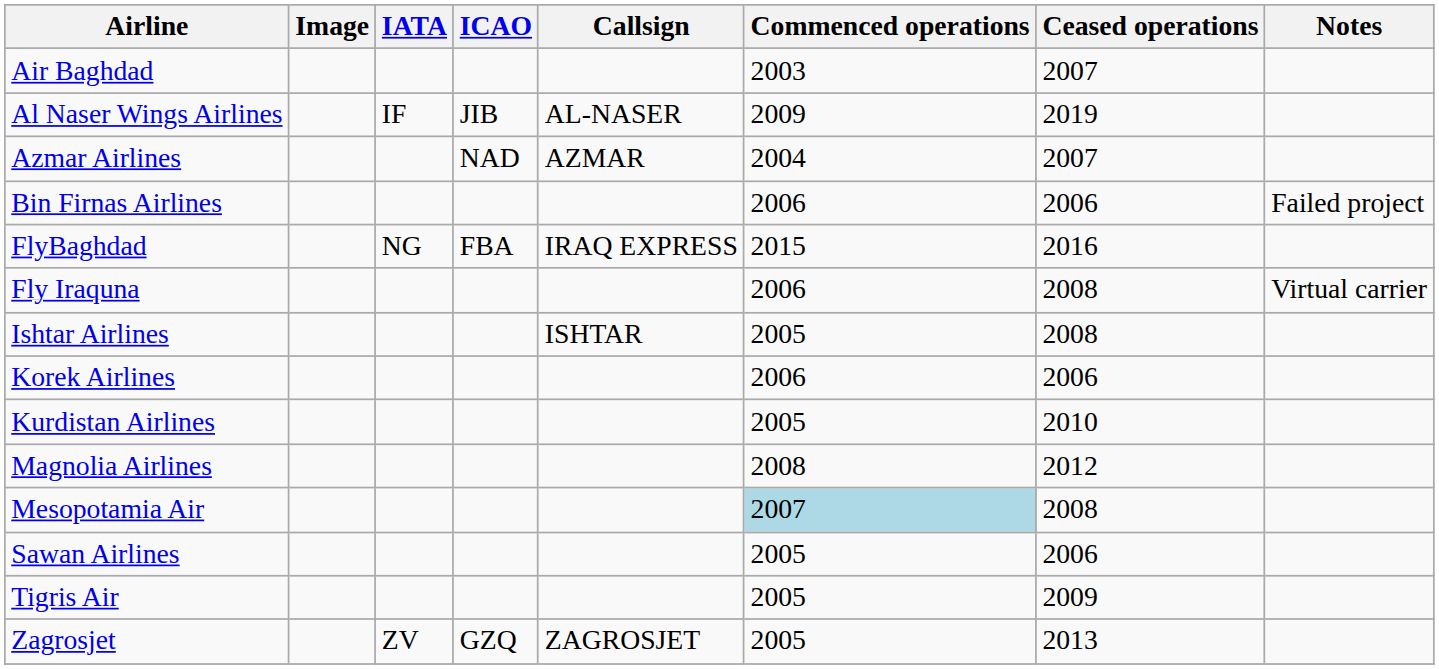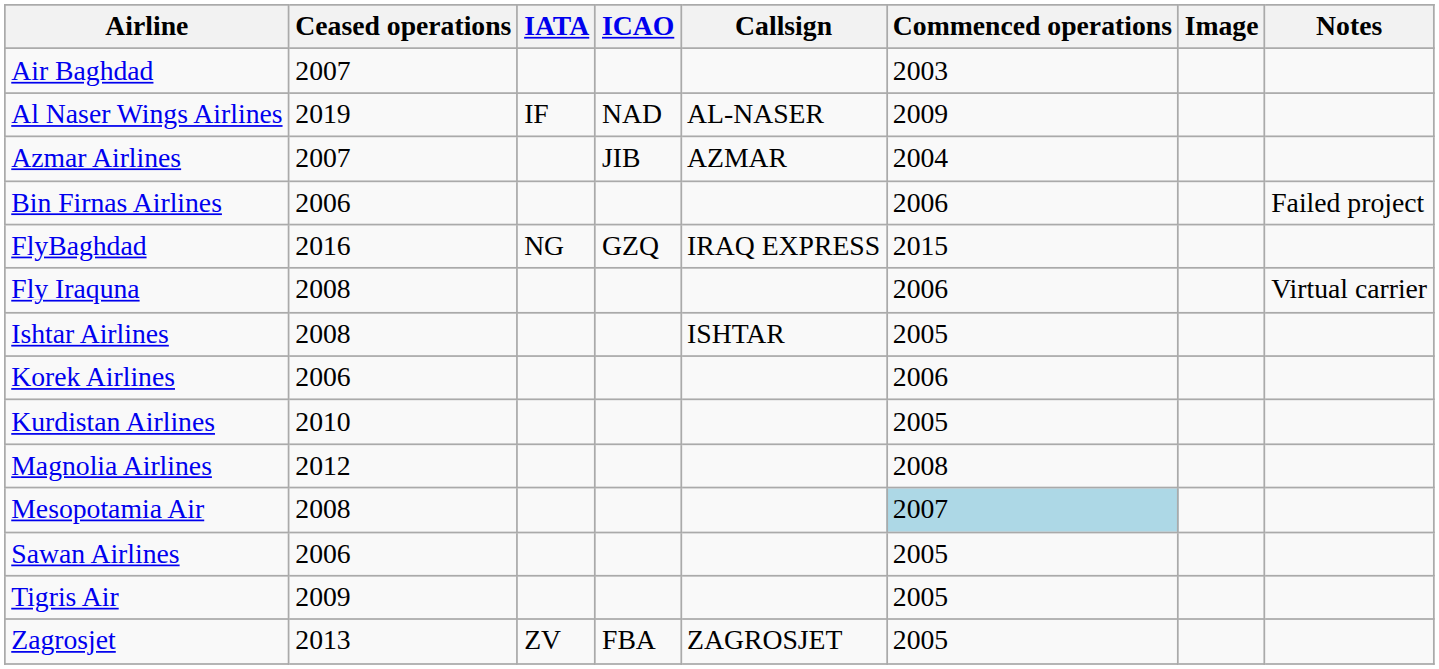 <table class="wikitable sortable">
 <tr valign="middle">
 <th>Airline</th>
-<th>Image</th>
+<th>Ceased operations</th>
 <th><a href='#'>IATA</a></th>
 <th><a href='#'>ICAO</a></th>
 <th>Callsign</th>
 <th>Commenced operations</th>
-<th>Ceased operations</th>
+<th>Image</th>
 <th>Notes</th>
 </tr>
 <tr>
 <td><a href='#'>Air Baghdad</a></td>
-<td></td>
+<td>2007</td>
 <td></td>
 <td></td>
 <td></td>
 <td>2003</td>
-<td>2007</td>
+<td></td>
 <td></td>
 </tr>
 <tr>
 <td><a href='#'>Al Naser Wings Airlines</a></td>
-<td></td>
+<td>2019</td>
 <td>IF</td>
-<td>JIB</td>
+<td>NAD</td>
 <td>AL-NASER</td>
 <td>2009</td>
-<td>2019</td>
+<td></td>
 <td></td>
 </tr>
 <tr>
 <td><a href='#'>Azmar Airlines</a></td>
+<td>2007</td>
 <td></td>
-<td></td>
-<td>NAD</td>
+<td>JIB</td>
 <td>AZMAR</td>
 <td>2004</td>
-<td>2007</td>
+<td></td>
 <td></td>
 </tr>
 <tr>
 <td><a href='#'>Bin Firnas Airlines</a></td>
-<td></td>
+<td>2006</td>
 <td></td>
 <td></td>
 <td></td>
 <td>2006</td>
-<td>2006</td>
+<td></td>
 <td>Failed project</td>
 </tr>
 <tr>
 <td><a href='#'>FlyBaghdad</a></td>
-<td></td>
+<td>2016</td>
 <td>NG</td>
-<td>FBA</td>
+<td>GZQ</td>
 <td>IRAQ EXPRESS</td>
 <td>2015</td>
-<td>2016</td>
+<td></td>
 <td></td>
 </tr>
 <tr>
 <td><a href='#'>Fly Iraquna</a></td>
-<td></td>
+<td>2008</td>
 <td></td>
 <td></td>
 <td></td>
 <td>2006</td>
-<td>2008</td>
+<td></td>
 <td>Virtual carrier</td>
 </tr>
 <tr>
 <td><a href='#'>Ishtar Airlines</a></td>
-<td></td>
+<td>2008</td>
 <td></td>
 <td></td>
 <td>ISHTAR</td>
 <td>2005</td>
-<td>2008</td>
+<td></td>
 <td></td>
 </tr>
 <tr>
 <td><a href='#'>Korek Airlines</a></td>
-<td></td>
+<td>2006</td>
 <td></td>
 <td></td>
 <td></td>
 <td>2006</td>
-<td>2006</td>
+<td></td>
 <td></td>
 </tr>
 <tr>
 <td><a href='#'>Kurdistan Airlines</a></td>
-<td></td>
+<td>2010</td>
 <td></td>
 <td></td>
 <td></td>
 <td>2005</td>
-<td>2010</td>
+<td></td>
 <td></td>
 </tr>
 <tr>
 <td><a href='#'>Magnolia Airlines</a></td>
-<td></td>
+<td>2012</td>
 <td></td>
 <td></td>
 <td></td>
 <td>2008</td>
-<td>2012</td>
+<td></td>
 <td></td>
 </tr>
 <tr>
 <td><a href='#'>Mesopotamia Air</a></td>
-<td></td>
+<td>2008</td>
 <td></td>
 <td></td>
 <td></td>
 <td style="background: lightblue;">2007</td>
-<td>2008</td>
+<td></td>
 <td></td>
 </tr>
 <tr>
 <td><a href='#'>Sawan Airlines</a></td>
-<td></td>
+<td>2006</td>
 <td></td>
 <td></td>
 <td></td>
 <td>2005</td>
-<td>2006</td>
+<td></td>
 <td></td>
 </tr>
 <tr>
 <td><a href='#'>Tigris Air</a></td>
-<td></td>
+<td>2009</td>
 <td></td>
 <td></td>
 <td></td>
 <td>2005</td>
-<td>2009</td>
+<td></td>
 <td></td>
 </tr>
 <tr>
 <td><a href='#'>Zagrosjet</a></td>
-<td></td>
+<td>2013</td>
 <td>ZV</td>
-<td>GZQ</td>
+<td>FBA</td>
 <td>ZAGROSJET</td>
 <td>2005</td>
-<td>2013</td>
+<td></td>
 <td></td>
 </tr>
 </table>
